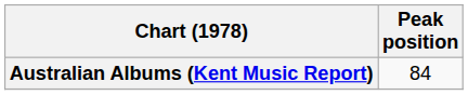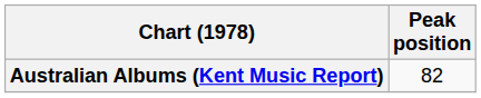 <table class="wikitable sortable plainrowheaders">
 <tr>
 <th>Chart (1978)</th>
 <th>Peak<br>position</th>
 </tr>
 <tr>
 <th scope="row">Australian Albums (<a href='#'>Kent Music Report</a>)</th>
-<td align="center">84</td>
+<td align="center">82</td>
 </tr>
 <tr>
 </tr>
 <tr>
 </tr>
 </table>
